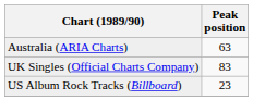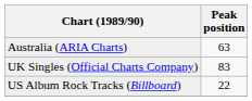 <table class="wikitable sortable plainrowheaders">
 <tr>
 <th>Chart (1989/90)</th>
 <th>Peak<br>position</th>
 </tr>
 <tr>
 <td bgcolor="#efefef">Australia (<a href='#'>ARIA Charts</a>)</td>
 <td align="center">63</td>
 </tr>
 <tr>
 <td bgcolor="#efefef">UK Singles (<a href='#'>Official Charts Company</a>)</td>
 <td align="center">83</td>
 </tr>
 <tr>
 <td bgcolor="#efefef">US Album Rock Tracks (<em><a href='#'>Billboard</a></em>)</td>
-<td align=center>23</td>
+<td align=center>22</td>
 </tr>
 <tr>
 </tr>
 </table>
